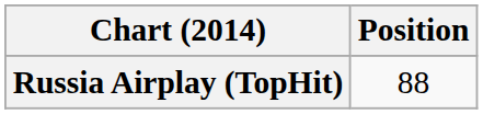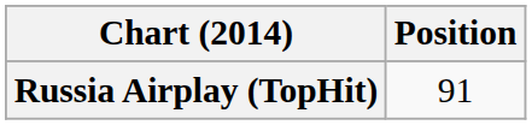 <table class="wikitable plainrowheaders" style="text-align:center;">
 <tr>
 <th scope="col">Chart (2014)</th>
 <th scope="col">Position</th>
 </tr>
 <tr>
 <th scope="row">Russia Airplay (TopHit)</th>
-<td>88</td>
+<td>91</td>
 </tr>
 </table>
